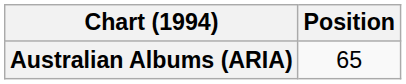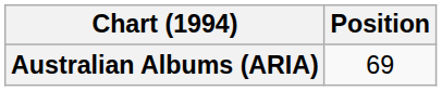 <table class="wikitable plainrowheaders">
 <tr>
 <th scope="col">Chart (1994)</th>
 <th scope="col">Position</th>
 </tr>
 <tr>
 <th scope="row">Australian Albums (ARIA)</th>
-<td style="text-align:center;">65</td>
+<td style="text-align:center;">69</td>
 </tr>
 </table>
